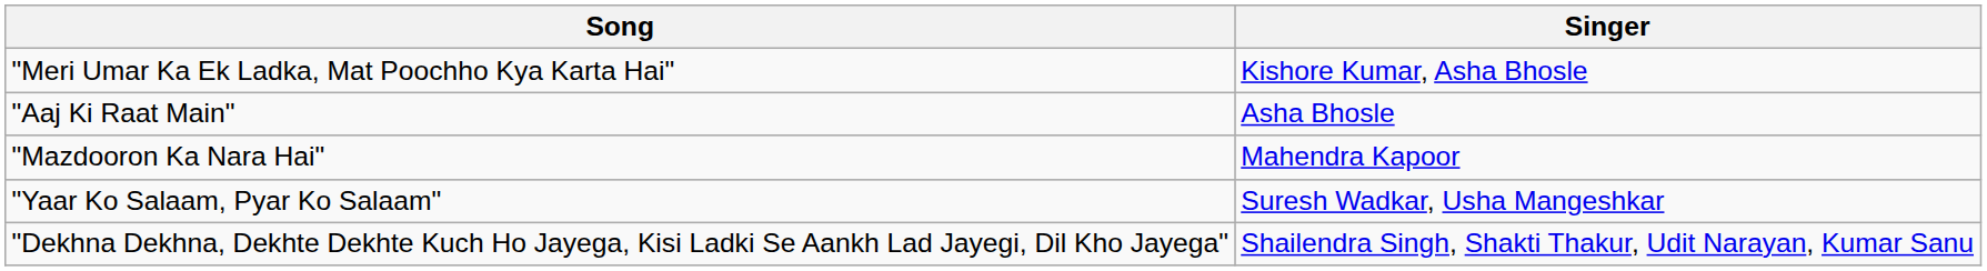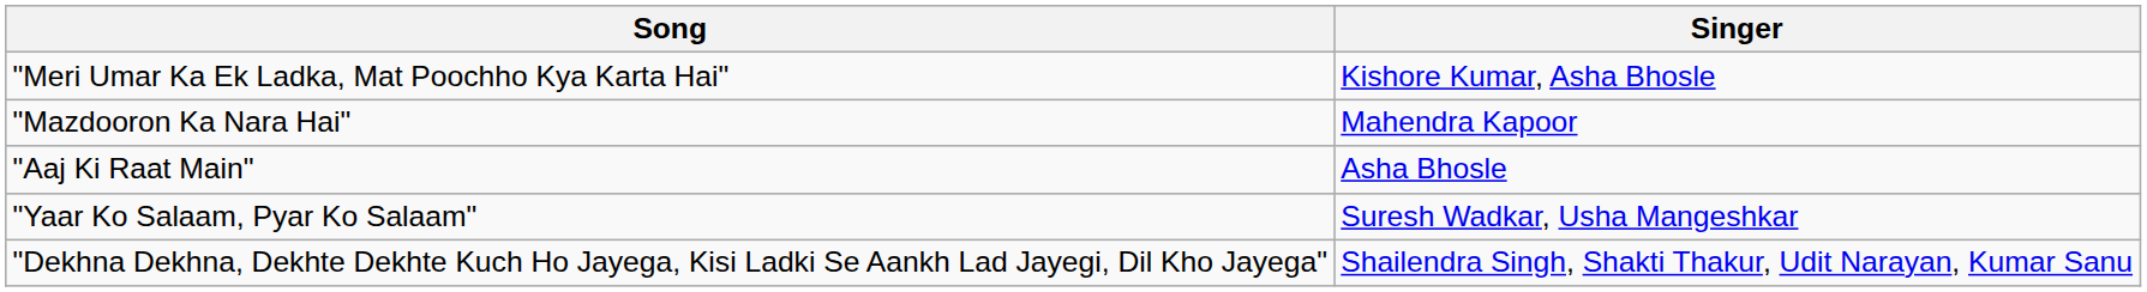 <table class="wikitable">
 <tr>
 <th>Song</th>
 <th>Singer</th>
 </tr>
 <tr>
 <td>"Meri Umar Ka Ek Ladka, Mat Poochho Kya Karta Hai"</td>
 <td><a href='#'>Kishore Kumar</a>, <a href='#'>Asha Bhosle</a></td>
 </tr>
 <tr>
+<td>"Mazdooron Ka Nara Hai"</td>
+<td><a href='#'>Mahendra Kapoor</a></td>
+</tr>
+<tr>
 <td>"Aaj Ki Raat Main"</td>
 <td><a href='#'>Asha Bhosle</a></td>
-</tr>
-<tr>
-<td>"Mazdooron Ka Nara Hai"</td>
-<td><a href='#'>Mahendra Kapoor</a></td>
 </tr>
 <tr>
 <td>"Yaar Ko Salaam, Pyar Ko Salaam"</td>
 <td><a href='#'>Suresh Wadkar</a>, <a href='#'>Usha Mangeshkar</a></td>
 </tr>
 <tr>
 <td>"Dekhna Dekhna, Dekhte Dekhte Kuch Ho Jayega, Kisi Ladki Se Aankh Lad Jayegi, Dil Kho Jayega"</td>
 <td><a href='#'>Shailendra Singh</a>, <a href='#'>Shakti Thakur</a>, <a href='#'>Udit Narayan</a>, <a href='#'>Kumar Sanu</a></td>
 </tr>
 </table>
